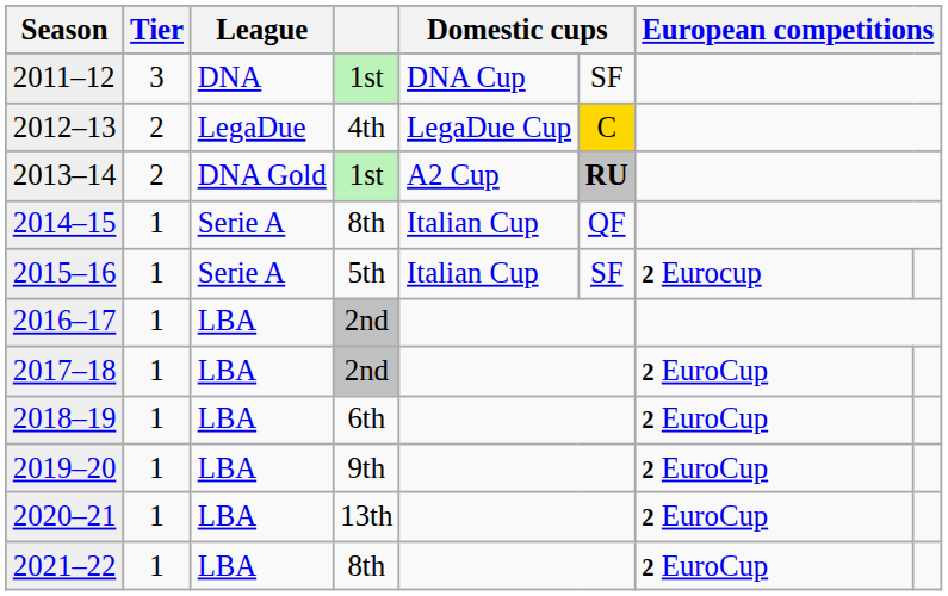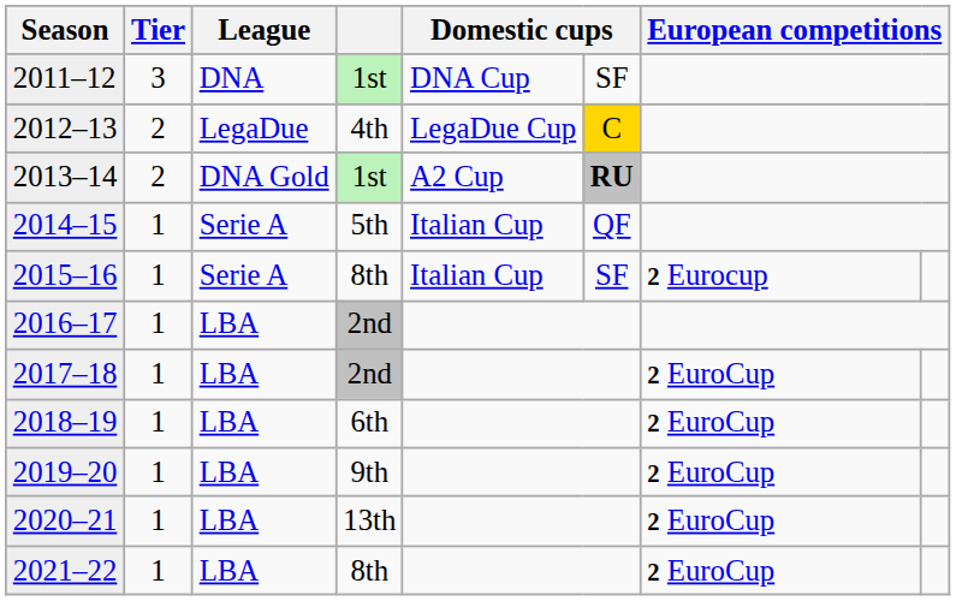 <table class="wikitable" style="font-size:85%">
 <tr>
 <th>Season</th>
 <th><a href='#'>Tier</a></th>
 <th>League</th>
 <th></th>
 <th colspan=2>Domestic cups</th>
 <th colspan=2><a href='#'>European competitions</a></th>
 </tr>
 <tr>
 <td style="background:#efefef;">2011–12</td>
 <td style="text-align:center;">3</td>
 <td><a href='#'>DNA</a></td>
 <td style="text-align:center;" bgcolor=#BBF3BB>1st</td>
 <td><a href='#'>DNA Cup</a></td>
 <td align=center>SF</td>
 <td colspan="2;" style="text-align:center;"></td>
 </tr>
 <tr>
 <td style="background:#efefef;">2012–13</td>
 <td style="text-align:center;">2</td>
 <td><a href='#'>LegaDue</a></td>
 <td style="text-align:center;">4th</td>
 <td><a href='#'>LegaDue Cup</a></td>
 <td style="background:gold" align=center>C</td>
 <td colspan="2;" style="text-align:center;"></td>
 </tr>
 <tr>
 <td style="background:#efefef;">2013–14</td>
 <td style="text-align:center;">2</td>
 <td><a href='#'>DNA Gold</a></td>
 <td style="background:#BBF3BB; text-align:center;">1st</td>
 <td><a href='#'>A2 Cup</a></td>
 <td align=center bgcolor=silver><strong>RU</strong></td>
 <td colspan="2;" style="text-align:center;"></td>
 </tr>
 <tr>
 <td style="background:#efefef;"><a href='#'>2014–15</a></td>
 <td style="text-align:center;">1</td>
 <td><a href='#'>Serie A</a></td>
-<td style="text-align:center;">8th</td>
+<td style="text-align:center;">5th</td>
 <td><a href='#'>Italian Cup</a></td>
 <td align=center><a href='#'>QF</a></td>
 <td colspan="2;" style="text-align:center;"></td>
 </tr>
 <tr>
 <td style="background:#efefef;"><a href='#'>2015–16</a></td>
 <td style="text-align:center;">1</td>
 <td><a href='#'>Serie A</a></td>
-<td style="text-align:center;">5th</td>
+<td style="text-align:center;">8th</td>
 <td><a href='#'>Italian Cup</a></td>
 <td align=center><a href='#'>SF</a></td>
 <td><small><strong>2</strong></small> <a href='#'>Eurocup</a></td>
 <td align=center></td>
 </tr>
 <tr>
 <td style="background:#efefef;"><a href='#'>2016–17</a></td>
 <td style="text-align:center;">1</td>
 <td><a href='#'>LBA</a></td>
 <td style="text-align:center;" bgcolor=silver>2nd</td>
 <td colspan=2></td>
 <td colspan=3></td>
 </tr>
 <tr>
 <td style="background:#efefef;"><a href='#'>2017–18</a></td>
 <td style="text-align:center;">1</td>
 <td><a href='#'>LBA</a></td>
 <td style="text-align:center;" bgcolor=silver>2nd</td>
 <td colspan=2></td>
 <td><small><strong>2</strong></small> <a href='#'>EuroCup</a></td>
 <td align=center></td>
 </tr>
 <tr>
 <td style="background:#efefef;"><a href='#'>2018–19</a></td>
 <td style="text-align:center;">1</td>
 <td><a href='#'>LBA</a></td>
 <td style="text-align:center;">6th</td>
 <td colspan=2></td>
 <td><small><strong>2</strong></small> <a href='#'>EuroCup</a></td>
 <td align=center></td>
 </tr>
 <tr>
 <td style="background:#efefef;"><a href='#'>2019–20</a></td>
 <td style="text-align:center;">1</td>
 <td><a href='#'>LBA</a></td>
 <td style="text-align:center;">9th</td>
 <td colspan=2></td>
 <td><small><strong>2</strong></small> <a href='#'>EuroCup</a></td>
 <td align=center></td>
 </tr>
 <tr>
 <td style="background:#efefef;"><a href='#'>2020–21</a></td>
 <td style="text-align:center;">1</td>
 <td><a href='#'>LBA</a></td>
 <td style="text-align:center;">13th</td>
 <td colspan=2></td>
 <td><small><strong>2</strong></small> <a href='#'>EuroCup</a></td>
 <td align=center></td>
 </tr>
 <tr>
 <td style="background:#efefef;"><a href='#'>2021–22</a></td>
 <td style="text-align:center;">1</td>
 <td><a href='#'>LBA</a></td>
 <td style="text-align:center;">8th</td>
 <td colspan=2></td>
 <td><small><strong>2</strong></small> <a href='#'>EuroCup</a></td>
 <td align=center></td>
 </tr>
 </table>
